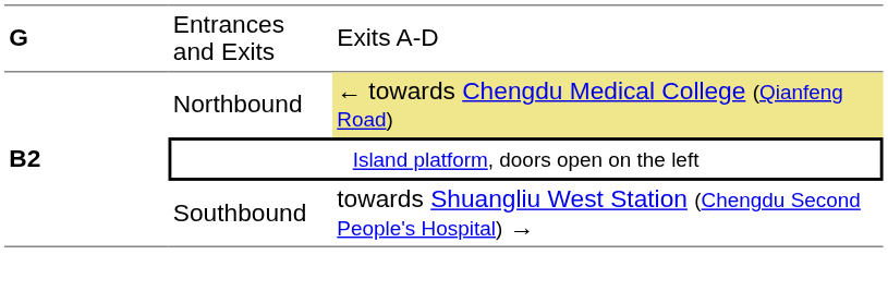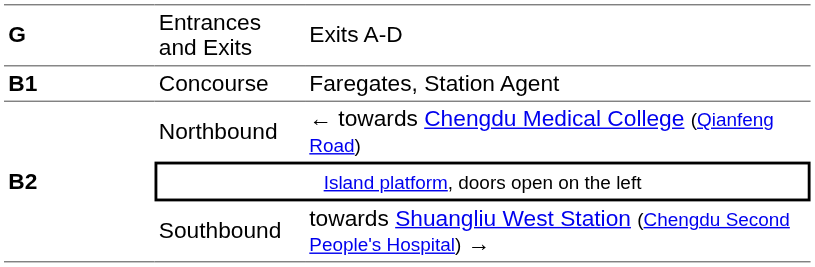 <table cellspacing=0 cellpadding=3>
 <tr>
 <td style="border-top:solid 1px gray;border-bottom:solid 1px gray;" width=100><strong>G</strong></td>
 <td style="border-top:solid 1px gray;border-bottom:solid 1px gray;" width=100>Entrances and Exits</td>
 <td style="border-top:solid 1px gray;border-bottom:solid 1px gray;" width=350>Exits A-D</td>
 </tr>
 <tr>
+<td style="border-bottom:solid 1px gray;"><strong>B1</strong></td>
+<td style="border-bottom:solid 1px gray;">Concourse</td>
+<td style="border-bottom:solid 1px gray;">Faregates, Station Agent</td>
+</tr>
+<tr>
 <td style="border-bottom:solid 1px gray;" rowspan=3><strong>B2</strong></td>
 <td>Northbound</td>
-<td style="background: khaki;">←  towards <a href='#'>Chengdu Medical College</a> <small>(<a href='#'>Qianfeng Road</a>)</small></td>
+<td>←  towards <a href='#'>Chengdu Medical College</a> <small>(<a href='#'>Qianfeng Road</a>)</small></td>
 </tr>
 <tr>
 <td style="border-right:solid 2px black;border-left:solid 2px black;border-top:solid 2px black;border-bottom:solid 2px black;text-align:center;" colspan=2><small><a href='#'>Island platform</a>, doors open on the left</small></td>
 </tr>
 <tr>
 <td style="border-bottom:solid 1px gray;">Southbound</td>
 <td style="border-bottom:solid 1px gray;">  towards <a href='#'>Shuangliu West Station</a> <small>(<a href='#'>Chengdu Second People's Hospital</a>)</small> →</td>
 </tr>
 </table>
